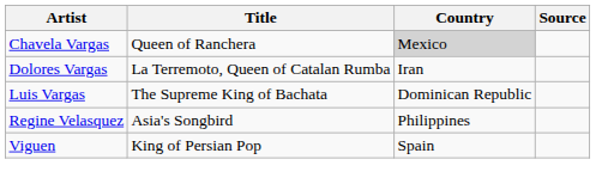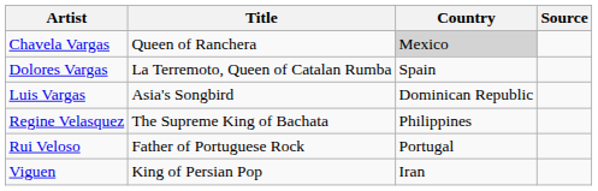 <table class="wikitable sortable">
 <tr>
 <th>Artist</th>
 <th>Title</th>
 <th>Country</th>
 <th class="unsortable">Source</th>
 </tr>
 <tr>
 <td><a href='#'>Chavela Vargas</a></td>
 <td>Queen of Ranchera</td>
 <td style="background: lightgrey;">Mexico</td>
 <td></td>
 </tr>
 <tr>
 <td><a href='#'>Dolores Vargas</a></td>
 <td>La Terremoto, Queen of Catalan Rumba</td>
-<td>Iran</td>
+<td>Spain</td>
 <td></td>
 </tr>
 <tr>
 <td><a href='#'>Luis Vargas</a></td>
-<td>The Supreme King of Bachata</td>
+<td>Asia's Songbird</td>
 <td>Dominican Republic</td>
 <td></td>
 </tr>
 <tr>
 <td><a href='#'>Regine Velasquez</a></td>
-<td>Asia's Songbird</td>
+<td>The Supreme King of Bachata</td>
 <td>Philippines</td>
+<td></td>
+</tr>
+<tr>
+<td><a href='#'>Rui Veloso</a></td>
+<td>Father of Portuguese Rock</td>
+<td>Portugal</td>
 <td></td>
 </tr>
 <tr>
 <td><a href='#'>Viguen</a></td>
 <td>King of Persian Pop</td>
-<td>Spain</td>
+<td>Iran</td>
 <td></td>
 </tr>
 </table>
